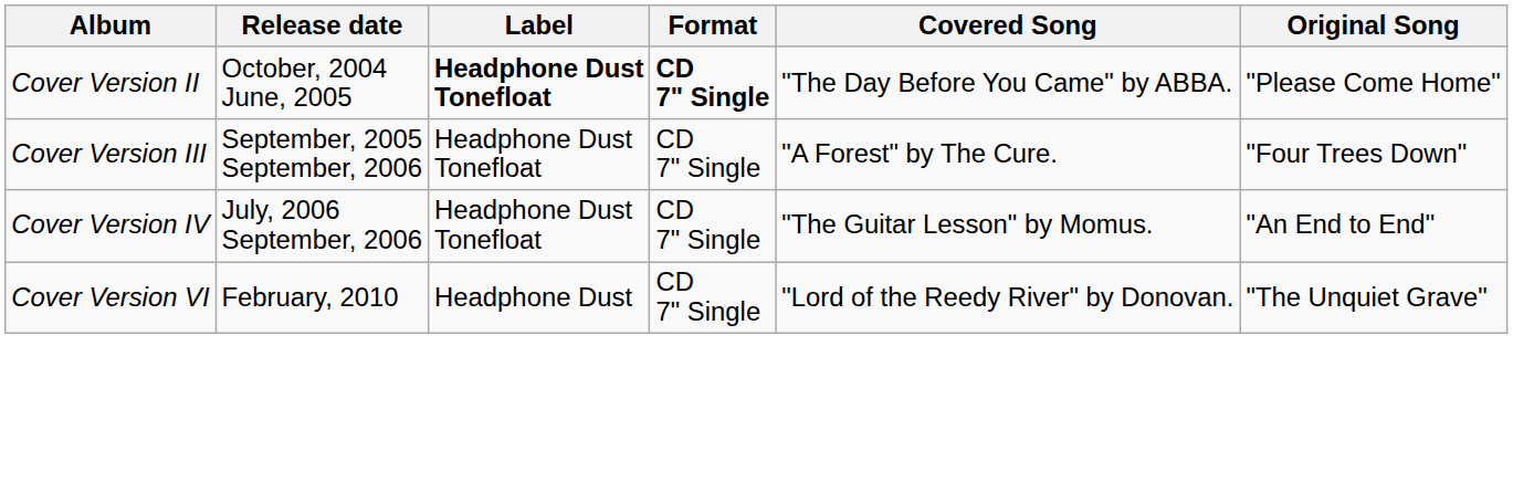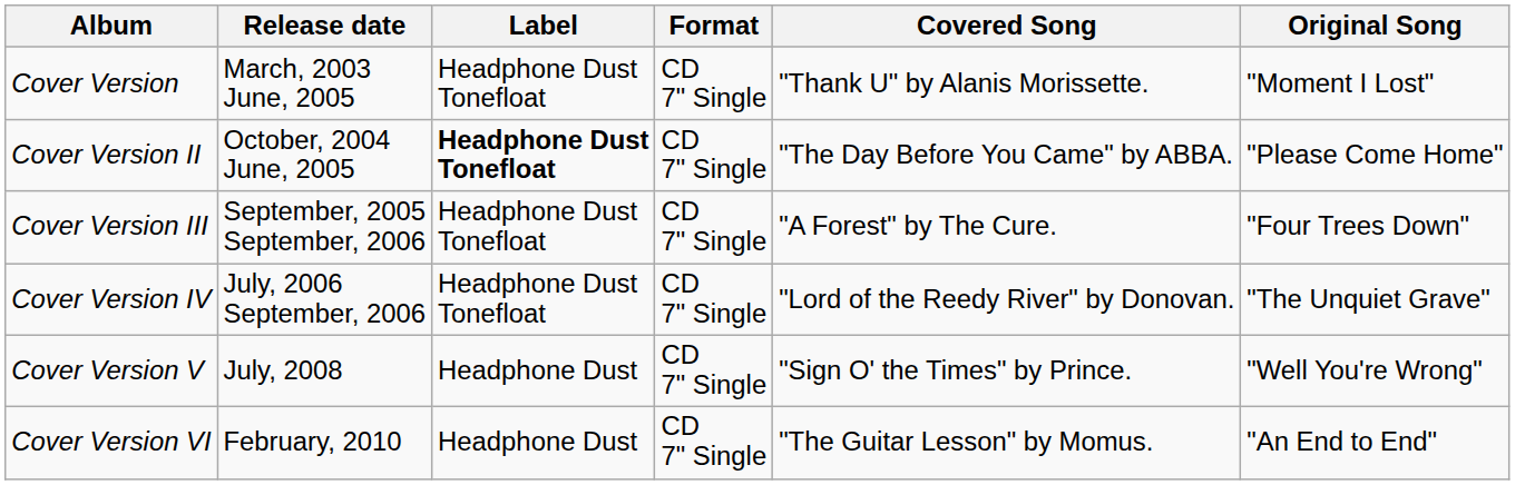 <table class="wikitable">
 <tr>
 <th>Album</th>
 <th>Release date</th>
 <th>Label</th>
 <th>Format</th>
 <th>Covered Song</th>
 <th>Original Song</th>
 </tr>
 <tr>
+<td><em>Cover Version</em></td>
+<td>March, 2003<br>June, 2005</td>
+<td>Headphone Dust<br>Tonefloat</td>
+<td>CD<br>7" Single</td>
+<td>"Thank U" by Alanis Morissette.</td>
+<td>"Moment I Lost"</td>
+</tr>
+<tr>
 <td><em>Cover Version II</em></td>
 <td>October, 2004<br>June, 2005</td>
 <td><strong>Headphone Dust<br>Tonefloat</strong></td>
-<td><strong>CD<br>7" Single</strong></td>
+<td>CD<br>7" Single</td>
 <td>"The Day Before You Came" by ABBA.</td>
 <td>"Please Come Home"</td>
 </tr>
 <tr>
 <td><em>Cover Version III</em></td>
 <td>September, 2005<br>September, 2006</td>
 <td>Headphone Dust<br>Tonefloat</td>
 <td>CD<br>7" Single</td>
 <td>"A Forest" by The Cure.</td>
 <td>"Four Trees Down"</td>
 </tr>
 <tr>
 <td><em>Cover Version IV</em></td>
 <td>July, 2006<br>September, 2006</td>
 <td>Headphone Dust<br>Tonefloat</td>
 <td>CD<br>7" Single</td>
-<td>"The Guitar Lesson" by Momus.</td>
-<td>"An End to End"</td>
+<td>"Lord of the Reedy River" by Donovan.</td>
+<td>"The Unquiet Grave"</td>
+</tr>
+<tr>
+<td><em>Cover Version V</em></td>
+<td>July, 2008</td>
+<td>Headphone Dust</td>
+<td>CD<br>7" Single</td>
+<td>"Sign O' the Times" by Prince.</td>
+<td>"Well You're Wrong"</td>
 </tr>
 <tr>
 <td><em>Cover Version VI</em></td>
 <td>February, 2010</td>
 <td>Headphone Dust</td>
 <td>CD<br>7" Single</td>
-<td>"Lord of the Reedy River" by Donovan.</td>
-<td>"The Unquiet Grave"</td>
+<td>"The Guitar Lesson" by Momus.</td>
+<td>"An End to End"</td>
 </tr>
 </table>
